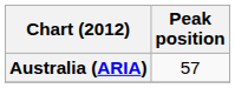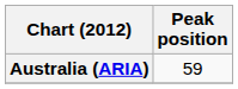 <table class="wikitable sortable plainrowheaders" style="text-align:center;">
 <tr>
 <th scope="col">Chart (2012)</th>
 <th scope="col">Peak<br>position</th>
 </tr>
 <tr>
 <th scope="row">Australia (<a href='#'>ARIA</a>)</th>
-<td>57</td>
+<td>59</td>
 </tr>
 <tr>
 </tr>
 <tr>
 </tr>
 <tr>
 </tr>
 <tr>
 </tr>
 <tr>
 </tr>
 <tr>
 </tr>
 <tr>
 </tr>
 </table>
